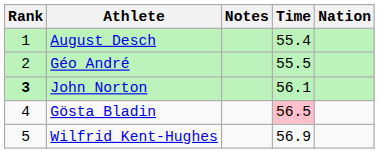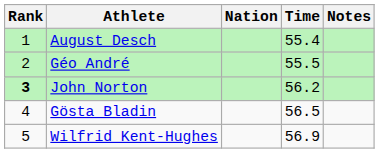 <table class="wikitable sortable" style="text-align:center">
 <tr>
 <th>Rank</th>
 <th>Athlete</th>
+<th>Nation</th>
+<th>Time</th>
 <th>Notes</th>
-<th>Time</th>
-<th>Nation</th>
 </tr>
 <tr bgcolor=bbf3bb>
 <td>1</td>
 <td align=left><a href='#'>August Desch</a></td>
+<td align=left></td>
+<td>55.4</td>
 <td></td>
-<td>55.4</td>
-<td align=left></td>
 </tr>
 <tr bgcolor=bbf3bb>
 <td>2</td>
 <td align=left><a href='#'>Géo André</a></td>
+<td align=left></td>
+<td>55.5</td>
 <td></td>
-<td>55.5</td>
-<td align=left></td>
 </tr>
 <tr bgcolor=bbf3bb>
 <td><strong>3</strong></td>
 <td align=left><a href='#'>John Norton</a></td>
+<td align=left></td>
+<td>56.2</td>
 <td></td>
-<td>56.1</td>
-<td align=left></td>
 </tr>
 <tr>
 <td>4</td>
 <td align=left><a href='#'>Gösta Bladin</a></td>
+<td align=left></td>
+<td>56.5</td>
 <td></td>
-<td style="background: pink;">56.5</td>
-<td align=left></td>
 </tr>
 <tr>
 <td>5</td>
 <td align=left><a href='#'>Wilfrid Kent-Hughes</a></td>
+<td align=left></td>
+<td>56.9</td>
 <td></td>
-<td>56.9</td>
-<td align=left></td>
 </tr>
 </table>
